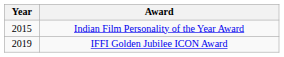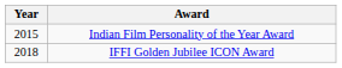 <table class="wikitable sortable" style="width:70%;">
 <tr>
 <th width=5%>Year</th>
 <th style="width:50%;">Award</th>
 </tr>
 <tr>
 <td style="text-align:center;">2015</td>
 <td style="text-align:center;"><a href='#'>Indian Film Personality of the Year Award</a></td>
 </tr>
 <tr>
-<td style="text-align:center;">2019</td>
+<td style="text-align:center;">2018</td>
 <td style="text-align:center;"><a href='#'>IFFI Golden Jubilee ICON Award</a></td>
 </tr>
 </table>
